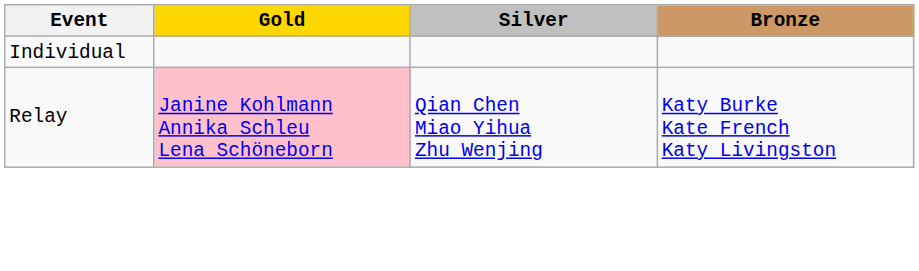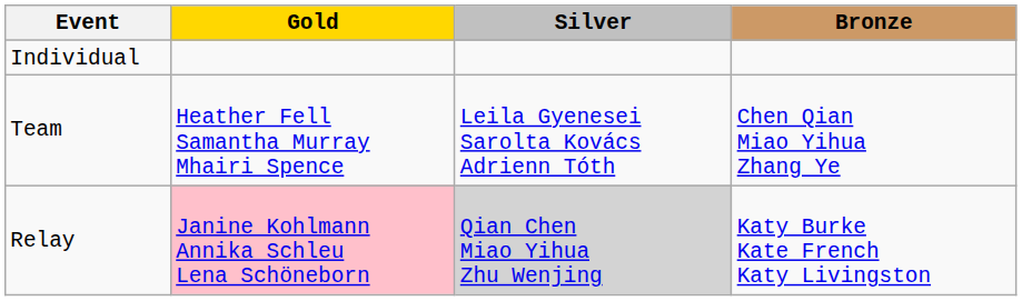 <table class="wikitable">
 <tr>
 <th width="100">Event</th>
 <th style="background-color:gold;" width="200"> Gold</th>
 <th style="background-color:silver;" width="200">Silver</th>
 <th style="background-color:#CC9966;" width="200"> Bronze</th>
 </tr>
 <tr>
 <td>Individual</td>
 <td></td>
 <td></td>
 <td></td>
 </tr>
 <tr>
+<td>Team</td>
+<td><br><a href='#'>Heather Fell</a><br><a href='#'>Samantha Murray</a><br><a href='#'>Mhairi Spence</a></td>
+<td><br><a href='#'>Leila Gyenesei</a><br><a href='#'>Sarolta Kovács</a><br><a href='#'>Adrienn Tóth</a></td>
+<td><br><a href='#'>Chen Qian</a><br><a href='#'>Miao Yihua</a><br><a href='#'>Zhang Ye</a></td>
+</tr>
+<tr>
 <td>Relay</td>
 <td style="background: pink;"><br><a href='#'>Janine Kohlmann</a><br><a href='#'>Annika Schleu</a><br><a href='#'>Lena Schöneborn</a></td>
-<td><br><a href='#'>Qian Chen</a><br><a href='#'>Miao Yihua</a><br><a href='#'>Zhu Wenjing</a></td>
+<td style="background: lightgrey;"><br><a href='#'>Qian Chen</a><br><a href='#'>Miao Yihua</a><br><a href='#'>Zhu Wenjing</a></td>
 <td><br><a href='#'>Katy Burke</a><br><a href='#'>Kate French</a><br><a href='#'>Katy Livingston</a></td>
 </tr>
 </table>
